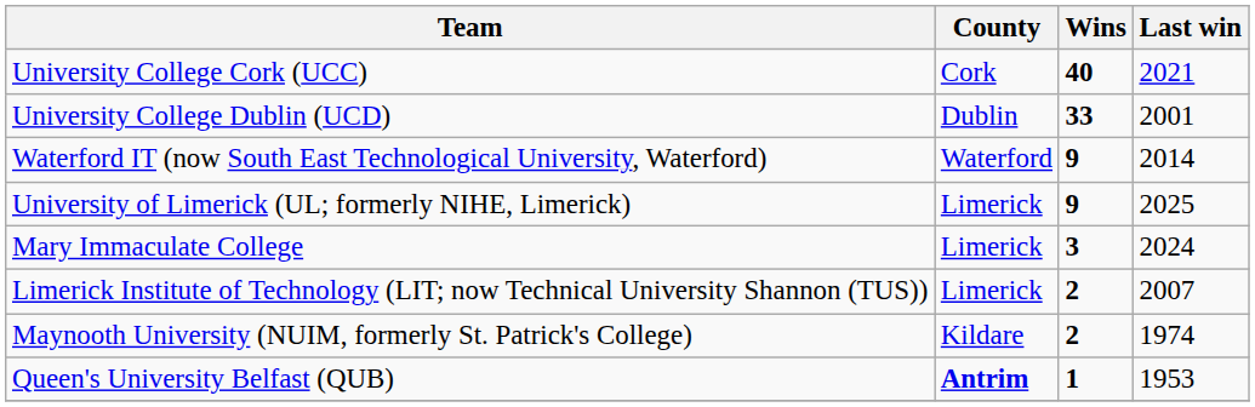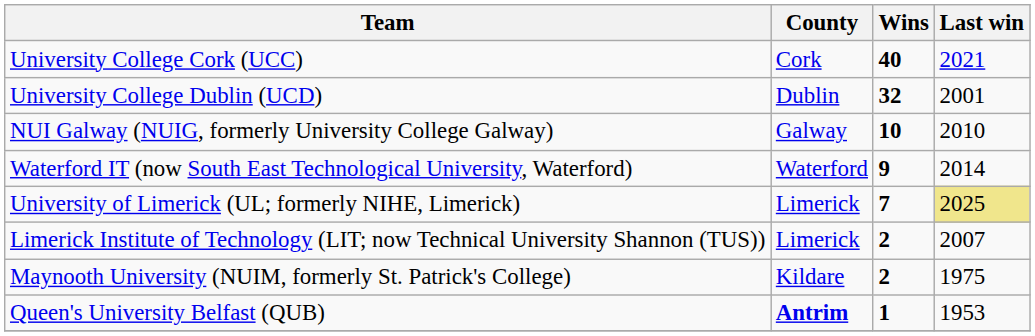 <table class="wikitable">
 <tr style="background:#efefef">
 <th>Team</th>
 <th>County</th>
 <th>Wins</th>
 <th>Last win</th>
 </tr>
 <tr>
 <td><a href='#'>University College Cork</a> (<a href='#'>UCC</a>)</td>
 <td><a href='#'>Cork</a></td>
 <td><strong>40</strong></td>
 <td><a href='#'>2021</a></td>
 </tr>
 <tr>
 <td><a href='#'>University College Dublin</a> (<a href='#'>UCD</a>)</td>
 <td><a href='#'>Dublin</a></td>
-<td><strong>33</strong></td>
+<td><strong>32</strong></td>
 <td>2001</td>
+</tr>
+<tr>
+<td><a href='#'>NUI Galway</a> (<a href='#'>NUIG</a>, formerly University College Galway)</td>
+<td><a href='#'>Galway</a></td>
+<td><strong>10</strong></td>
+<td>2010</td>
 </tr>
 <tr>
 <td><a href='#'>Waterford IT</a> (now <a href='#'>South East Technological University</a>, Waterford)</td>
 <td><a href='#'>Waterford</a></td>
 <td><strong>9</strong></td>
 <td>2014</td>
 </tr>
 <tr>
 <td><a href='#'>University of Limerick</a> (UL; formerly NIHE, Limerick)</td>
 <td><a href='#'>Limerick</a></td>
-<td><strong>9</strong></td>
-<td>2025</td>
-</tr>
-<tr>
-<td><a href='#'>Mary Immaculate College</a></td>
-<td><a href='#'>Limerick</a></td>
-<td><strong>3</strong></td>
-<td>2024</td>
+<td><strong>7</strong></td>
+<td style="background: khaki;">2025</td>
 </tr>
 <tr>
 <td><a href='#'>Limerick Institute of Technology</a> (LIT; now Technical University Shannon (TUS))</td>
 <td><a href='#'>Limerick</a></td>
 <td><strong>2</strong></td>
 <td>2007</td>
 </tr>
 <tr>
 <td><a href='#'>Maynooth University</a> (NUIM, formerly St. Patrick's College)</td>
 <td><a href='#'>Kildare</a></td>
 <td><strong>2</strong></td>
-<td>1974</td>
+<td>1975</td>
 </tr>
 <tr>
 <td><a href='#'>Queen's University Belfast</a> (QUB)</td>
 <td><strong><a href='#'>Antrim</a></strong></td>
 <td><strong>1</strong></td>
 <td>1953</td>
 </tr>
 <tr>
 </tr>
 </table>
